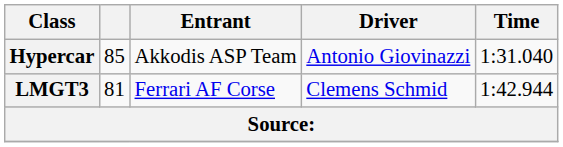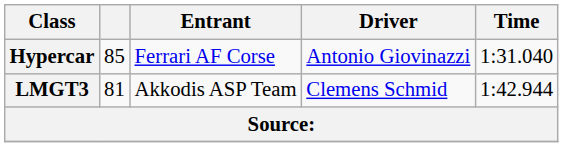 <table class="wikitable" style="font-size:90%;">
 <tr>
 <th>Class</th>
 <th></th>
 <th>Entrant</th>
 <th>Driver</th>
 <th>Time</th>
 </tr>
 <tr>
 <th>Hypercar</th>
 <td style="text-align:center;">85</td>
-<td> Akkodis ASP Team</td>
+<td> <a href='#'>Ferrari AF Corse</a></td>
 <td> <a href='#'>Antonio Giovinazzi</a></td>
 <td>1:31.040</td>
 </tr>
 <tr>
 <th>LMGT3</th>
 <td style="text-align:center;">81</td>
-<td> <a href='#'>Ferrari AF Corse</a></td>
+<td> Akkodis ASP Team</td>
 <td> <a href='#'>Clemens Schmid</a></td>
 <td>1:42.944</td>
 </tr>
 <tr>
 <th colspan="6">Source:</th>
 </tr>
 <tr>
 </tr>
 </table>
